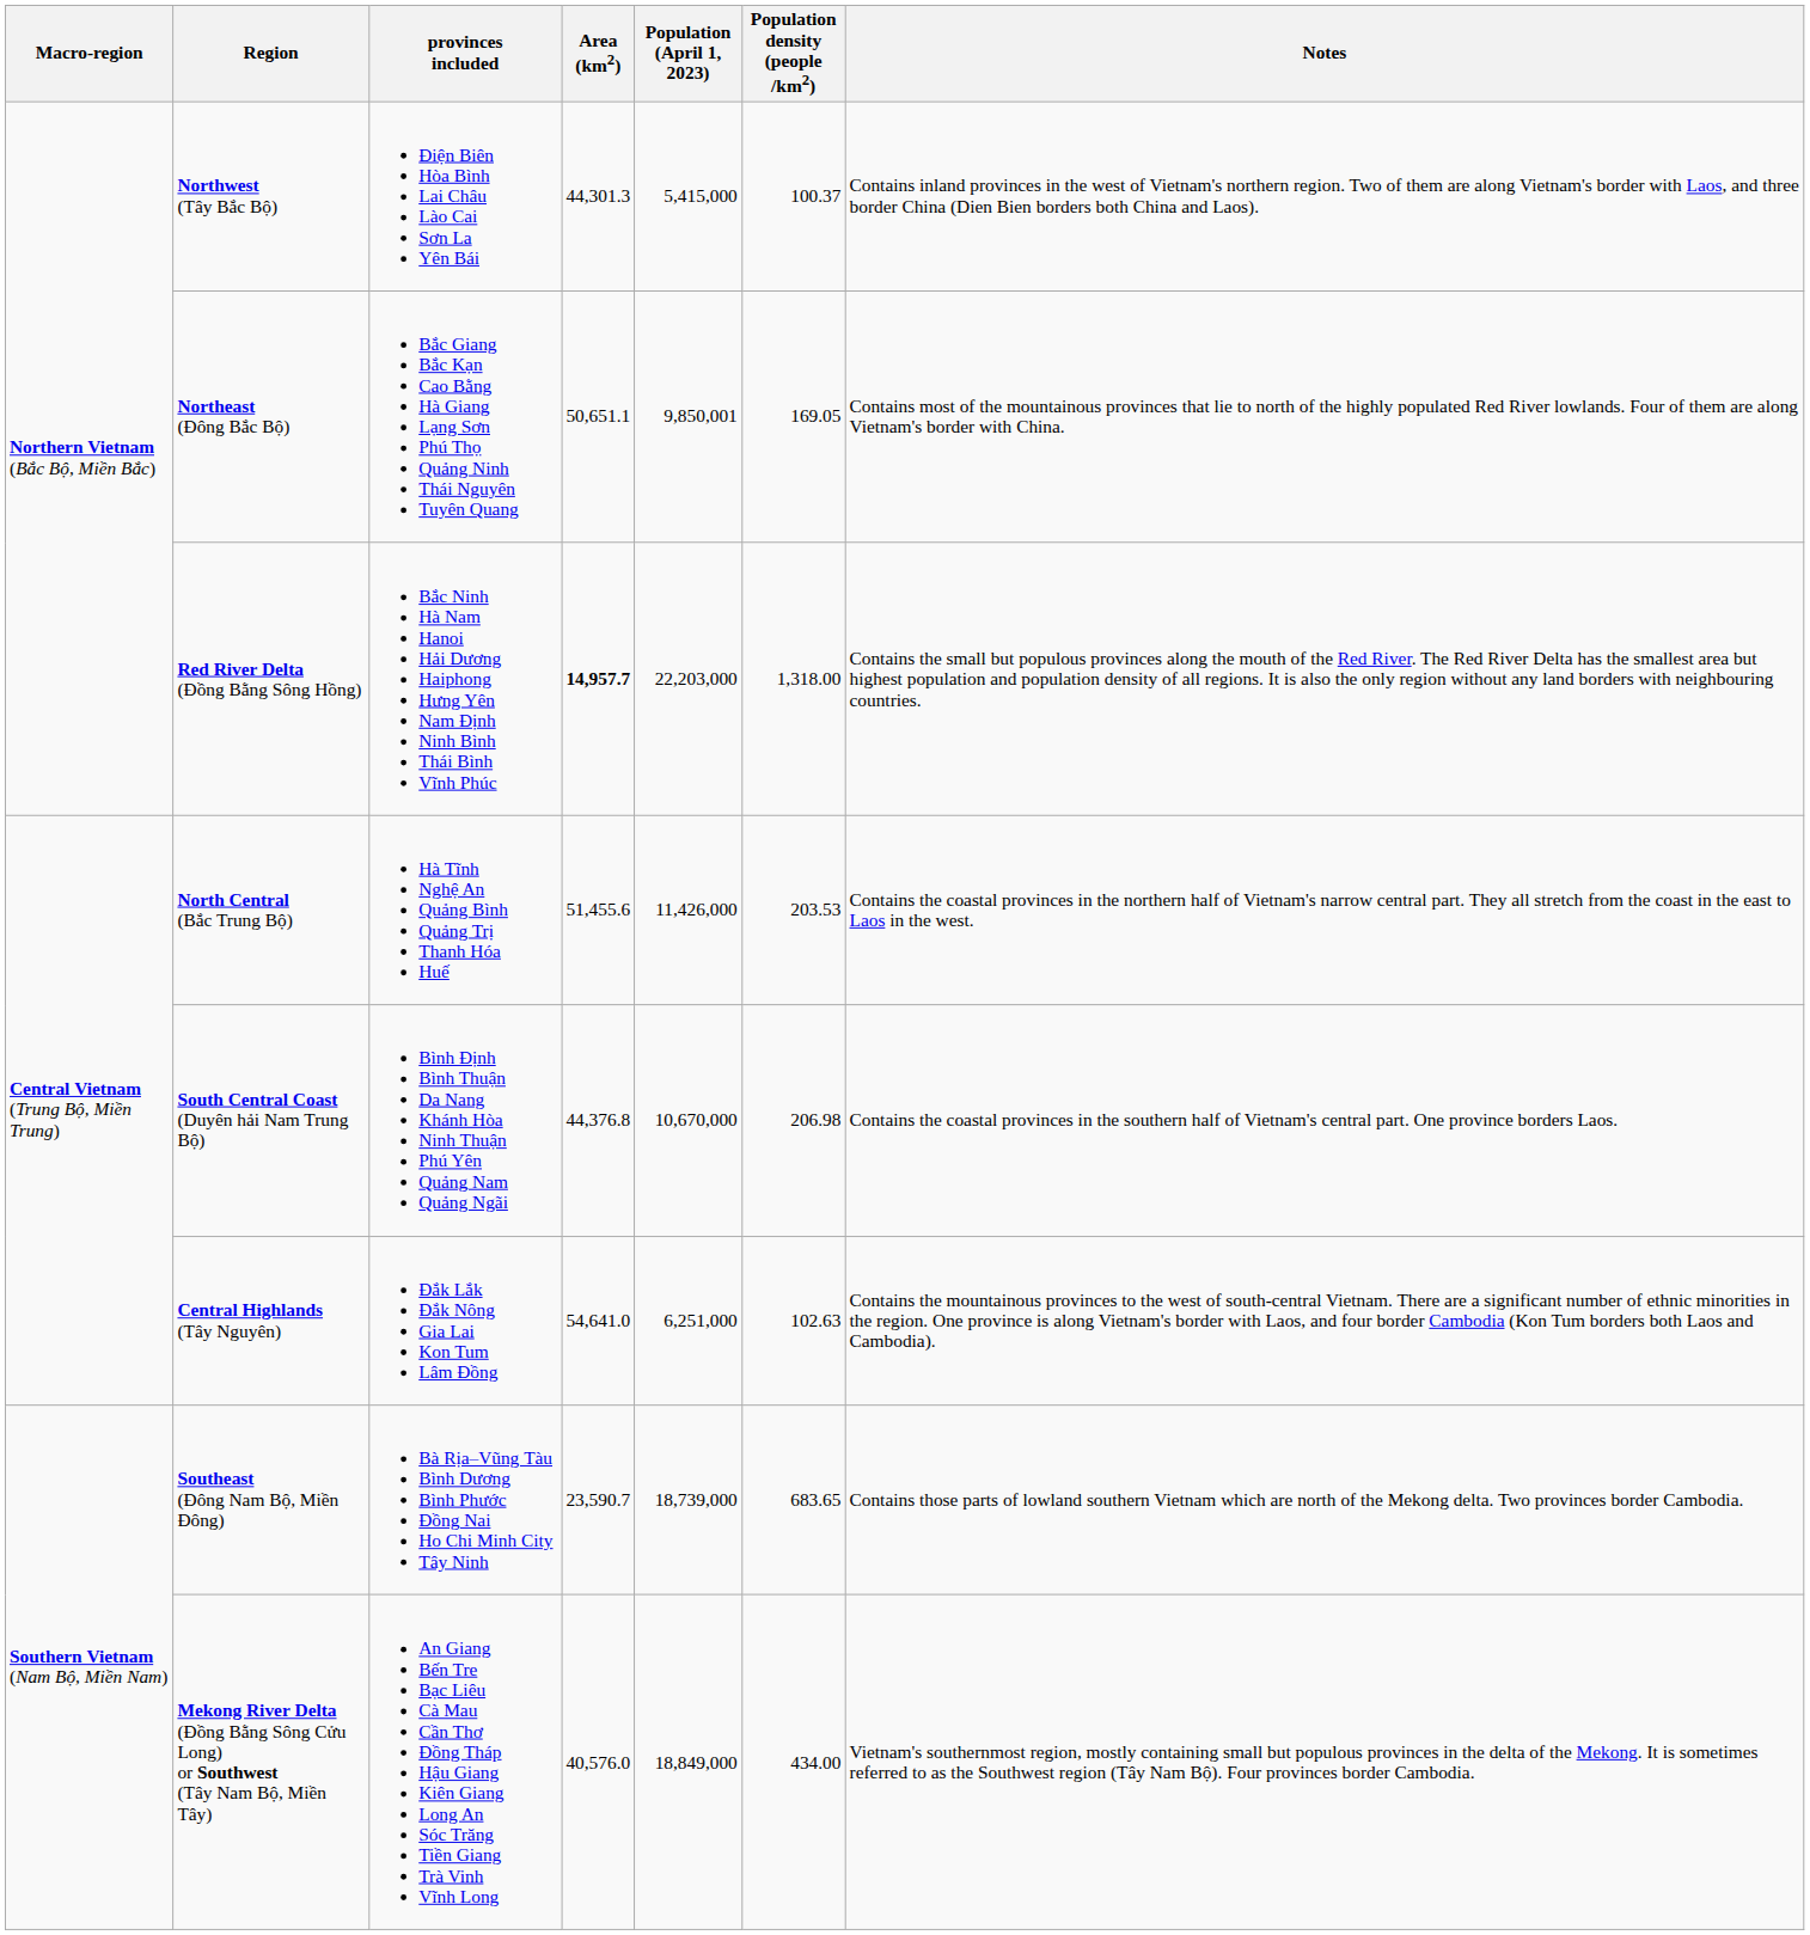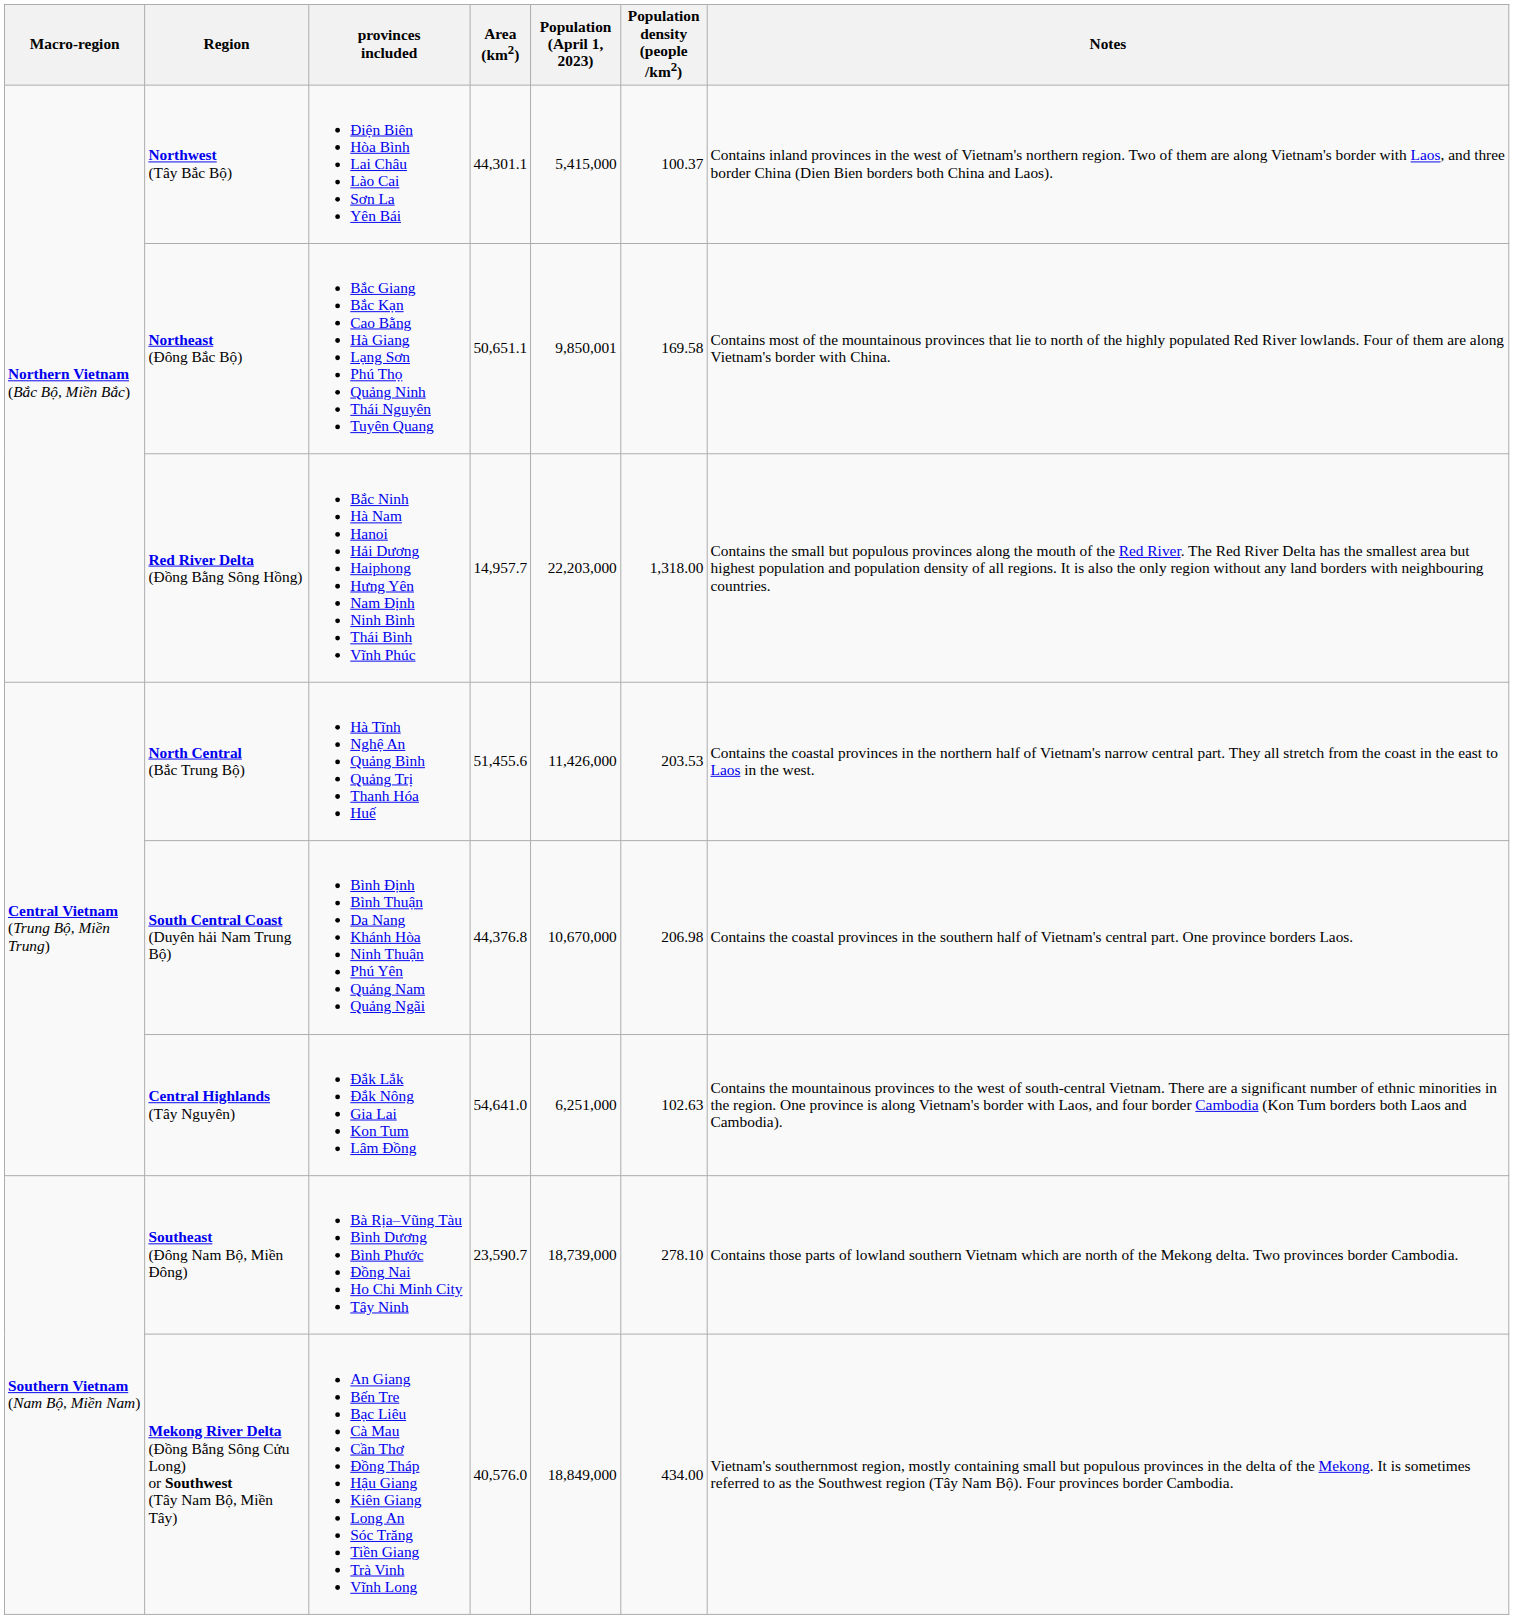 <table class="wikitable sortable">
 <tr>
 <th>Macro-region</th>
 <th>Region</th>
 <th>provinces<br>included</th>
 <th>Area<br>(km<sup>2</sup>)</th>
 <th>Population<br>(April 1, 2023)</th>
 <th>Population<br>density<br>(people /km<sup>2</sup>)</th>
 <th class=unsortable>Notes</th>
 </tr>
 <tr>
 <td rowspan="3"><strong><a href='#'>Northern&nbsp;Vietnam</a></strong><br>(<em>Bắc Bộ, Miền Bắc</em>)</td>
 <td><strong><a href='#'>Northwest</a></strong><br>(Tây Bắc Bộ)</td>
 <td><br><ul><li><a href='#'>Điện Biên</a></li><li><a href='#'>Hòa Bình</a></li><li><a href='#'>Lai Châu</a></li><li><a href='#'>Lào Cai</a></li><li><a href='#'>Sơn La</a></li><li><a href='#'>Yên Bái</a></li></ul></td>
-<td align="right">44,301.3</td>
+<td align="right">44,301.1</td>
 <td align="right">5,415,000</td>
 <td align="right">100.37</td>
 <td>Contains inland provinces in the west of Vietnam's northern region. Two of them are along Vietnam's border with <a href='#'>Laos</a>, and three border China (Dien Bien borders both China and Laos).</td>
 </tr>
 <tr>
 <td><strong><a href='#'>Northeast</a></strong><br>(Đông Bắc Bộ)</td>
 <td><br><ul><li><a href='#'>Bắc Giang</a></li><li><a href='#'>Bắc Kạn</a></li><li><a href='#'>Cao Bằng</a></li><li><a href='#'>Hà Giang</a></li><li><a href='#'>Lạng Sơn</a></li><li><a href='#'>Phú Thọ</a></li><li><a href='#'>Quảng Ninh</a></li><li><a href='#'>Thái Nguyên</a></li><li><a href='#'>Tuyên Quang</a></li></ul></td>
 <td align="right">50,651.1</td>
 <td align="right">9,850,001</td>
-<td align="right">169.05</td>
+<td align="right">169.58</td>
 <td>Contains most of the mountainous provinces that lie to north of the highly populated Red River lowlands. Four of them are along Vietnam's border with China.</td>
 </tr>
 <tr>
 <td><strong><a href='#'>Red River Delta</a></strong><br>(Đồng Bằng Sông Hồng)</td>
 <td><br><ul><li><a href='#'>Bắc Ninh</a></li><li><a href='#'>Hà Nam</a></li><li><a href='#'>Hanoi</a> </li><li><a href='#'>Hải Dương</a></li><li><a href='#'>Haiphong</a> </li><li><a href='#'>Hưng Yên</a></li><li><a href='#'>Nam Định</a></li><li><a href='#'>Ninh Bình</a></li><li><a href='#'>Thái Bình</a></li><li><a href='#'>Vĩnh Phúc</a></li></ul></td>
-<td align="right"><strong>14,957.7</strong></td>
+<td align="right">14,957.7</td>
 <td align="right">22,203,000</td>
 <td align="right">1,318.00</td>
 <td>Contains the small but populous provinces along the mouth of the <a href='#'>Red River</a>. The Red River Delta has the smallest area but highest population and population density of all regions. It is also the only region without any land borders with neighbouring countries.</td>
 </tr>
 <tr>
 <td rowspan="3"><strong><a href='#'>Central&nbsp;Vietnam</a></strong><br>(<em>Trung Bộ, Miền Trung</em>)</td>
 <td><strong><a href='#'>North Central</a></strong><br>(Bắc Trung Bộ)</td>
 <td><br><ul><li><a href='#'>Hà Tĩnh</a></li><li><a href='#'>Nghệ An</a></li><li><a href='#'>Quảng Bình</a></li><li><a href='#'>Quảng Trị</a></li><li><a href='#'>Thanh Hóa</a></li><li><a href='#'>Huế</a> </li></ul></td>
 <td align="right">51,455.6</td>
 <td align="right">11,426,000</td>
 <td align="right">203.53</td>
 <td>Contains the coastal provinces in the northern half of Vietnam's narrow central part. They all stretch from the coast in the east to <a href='#'>Laos</a> in the west.</td>
 </tr>
 <tr>
 <td><strong><a href='#'>South&nbsp;Central&nbsp;Coast</a></strong><br>(Duyên hải Nam Trung Bộ)</td>
 <td><br><ul><li><a href='#'>Bình Định</a></li><li><a href='#'>Bình Thuận</a></li><li><a href='#'>Da Nang</a> </li><li><a href='#'>Khánh Hòa</a></li><li><a href='#'>Ninh Thuận</a></li><li><a href='#'>Phú Yên</a></li><li><a href='#'>Quảng Nam</a></li><li><a href='#'>Quảng Ngãi</a></li></ul></td>
 <td align="right">44,376.8</td>
 <td align="right">10,670,000</td>
 <td align="right">206.98</td>
 <td>Contains the coastal provinces in the southern half of Vietnam's central part. One province borders Laos.</td>
 </tr>
 <tr>
 <td><strong><a href='#'>Central Highlands</a></strong><br>(Tây Nguyên)</td>
 <td><br><ul><li><a href='#'>Đắk Lắk</a></li><li><a href='#'>Đắk Nông</a></li><li><a href='#'>Gia Lai</a></li><li><a href='#'>Kon Tum</a></li><li><a href='#'>Lâm Đồng</a></li></ul></td>
 <td align="right">54,641.0</td>
 <td align="right">6,251,000</td>
 <td align="right">102.63</td>
 <td>Contains the mountainous provinces to the west of south-central Vietnam. There are a significant number of ethnic minorities in the region. One province is along Vietnam's border with Laos, and four border <a href='#'>Cambodia</a> (Kon Tum borders both Laos and Cambodia).</td>
 </tr>
 <tr>
 <td rowspan="2"><strong><a href='#'>Southern&nbsp;Vietnam</a></strong><br>(<em>Nam Bộ, Miền Nam</em>)</td>
 <td><strong><a href='#'>Southeast</a></strong><br>(Đông Nam Bộ, Miền Đông)</td>
 <td><br><ul><li><a href='#'>Bà Rịa–Vũng Tàu</a></li><li><a href='#'>Bình Dương</a></li><li><a href='#'>Bình Phước</a></li><li><a href='#'>Đồng Nai</a></li><li><a href='#'>Ho&nbsp;Chi&nbsp;Minh&nbsp;City</a> </li><li><a href='#'>Tây Ninh</a></li></ul></td>
 <td align="right">23,590.7</td>
 <td align="right">18,739,000</td>
-<td align="right">683.65</td>
+<td align="right">278.10</td>
 <td>Contains those parts of lowland southern Vietnam which are north of the Mekong delta. Two provinces border Cambodia.</td>
 </tr>
 <tr>
 <td><strong><a href='#'>Mekong River Delta</a></strong><br>(Đồng Bằng Sông Cửu Long)<br> or <strong>Southwest</strong><br>(Tây Nam Bộ, Miền Tây)</td>
 <td><br><ul><li><a href='#'>An Giang</a></li><li><a href='#'>Bến Tre</a></li><li><a href='#'>Bạc Liêu</a></li><li><a href='#'>Cà Mau</a></li><li><a href='#'>Cần Thơ</a> </li><li><a href='#'>Đồng Tháp</a></li><li><a href='#'>Hậu Giang</a></li><li><a href='#'>Kiên Giang</a></li><li><a href='#'>Long An</a></li><li><a href='#'>Sóc Trăng</a></li><li><a href='#'>Tiền Giang</a></li><li><a href='#'>Trà Vinh</a></li><li><a href='#'>Vĩnh Long</a></li></ul></td>
 <td align="right">40,576.0</td>
 <td align="right">18,849,000</td>
 <td align="right">434.00</td>
 <td>Vietnam's southernmost region, mostly containing small but populous provinces in the delta of the <a href='#'>Mekong</a>. It is sometimes referred to as the Southwest region (Tây Nam Bộ). Four provinces border Cambodia.</td>
 </tr>
 </table>
